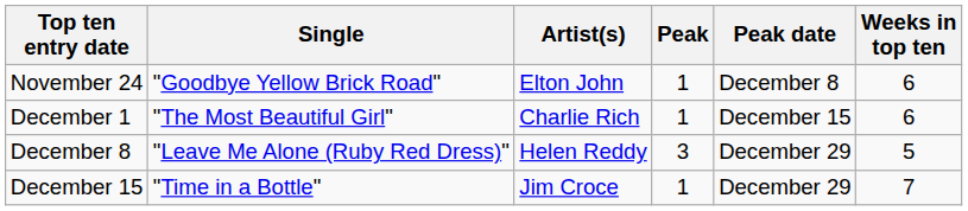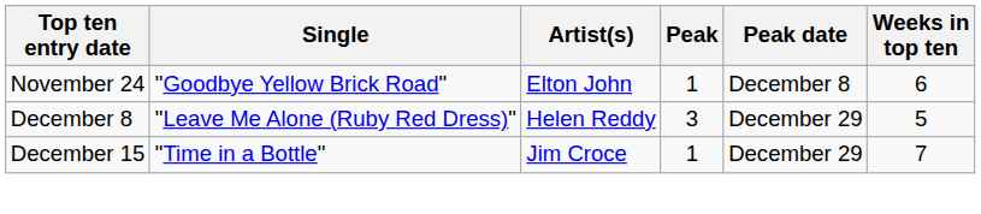 <table class=wikitable>
 <tr>
 <th>Top ten<br>entry date</th>
 <th>Single</th>
 <th>Artist(s)</th>
 <th data-sort-type="number">Peak</th>
 <th>Peak date</th>
 <th data-sort-type="number">Weeks in<br>top ten</th>
 </tr>
 <tr>
 <td>November 24</td>
 <td>"<a href='#'>Goodbye Yellow Brick Road</a>"</td>
 <td><a href='#'>Elton John</a></td>
 <td align=center>1</td>
 <td>December 8</td>
-<td align=center>6</td>
-</tr>
-<tr>
-<td>December 1</td>
-<td>"<a href='#'>The Most Beautiful Girl</a>"</td>
-<td><a href='#'>Charlie Rich</a></td>
-<td align=center>1</td>
-<td>December 15</td>
 <td align=center>6</td>
 </tr>
 <tr>
 <td>December 8</td>
 <td>"<a href='#'>Leave Me Alone (Ruby Red Dress)</a>"</td>
 <td><a href='#'>Helen Reddy</a></td>
 <td align=center>3</td>
 <td>December 29</td>
 <td align=center>5</td>
 </tr>
 <tr>
 <td>December 15</td>
 <td>"<a href='#'>Time in a Bottle</a>"</td>
 <td><a href='#'>Jim Croce</a></td>
 <td align=center>1</td>
 <td>December 29</td>
 <td align=center>7</td>
 </tr>
 </table>
